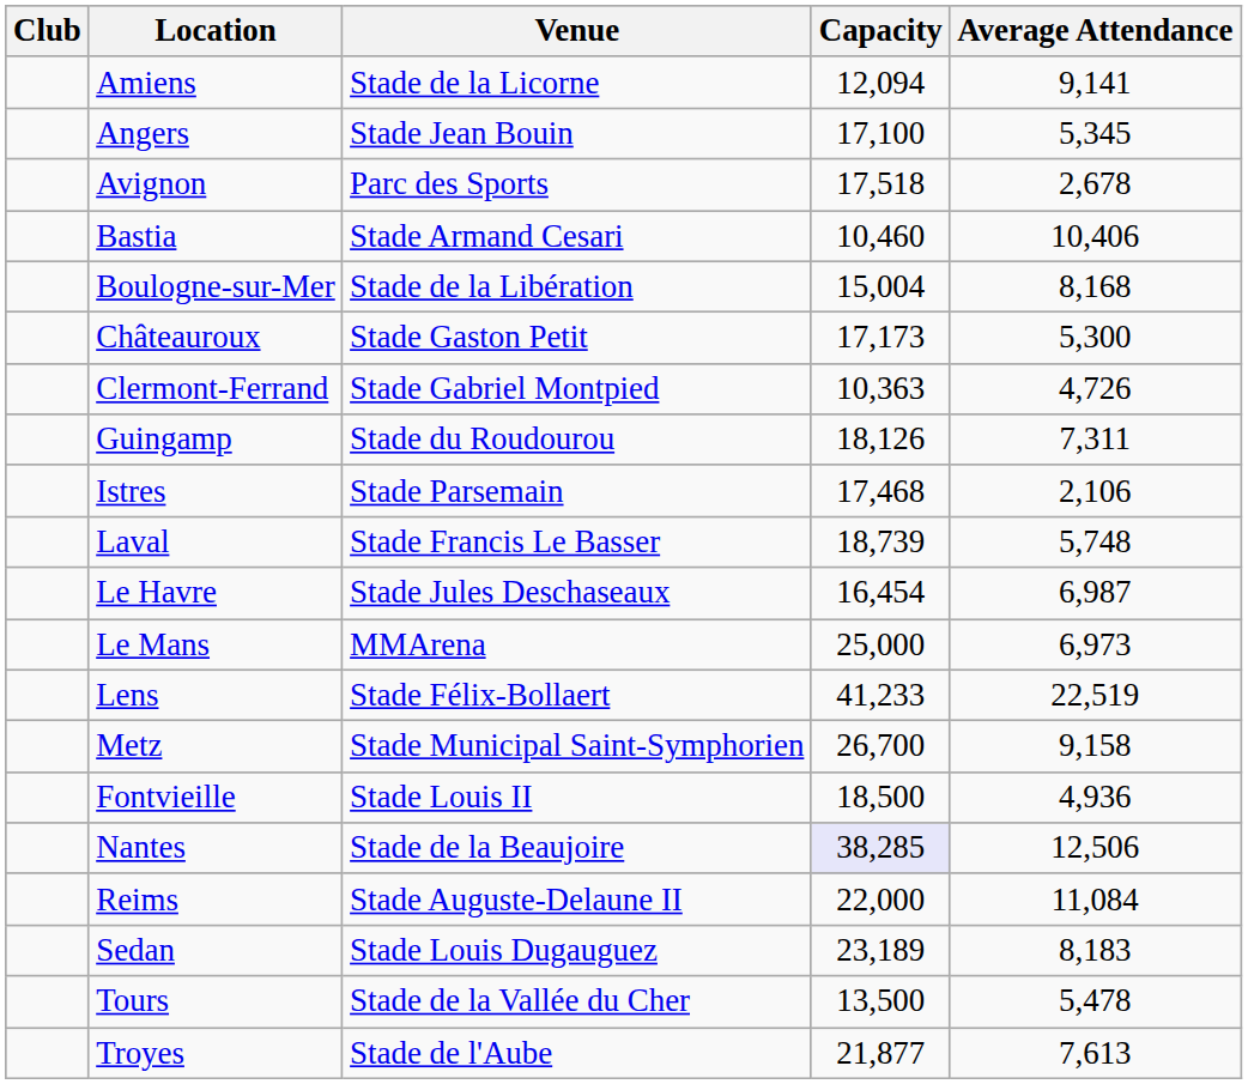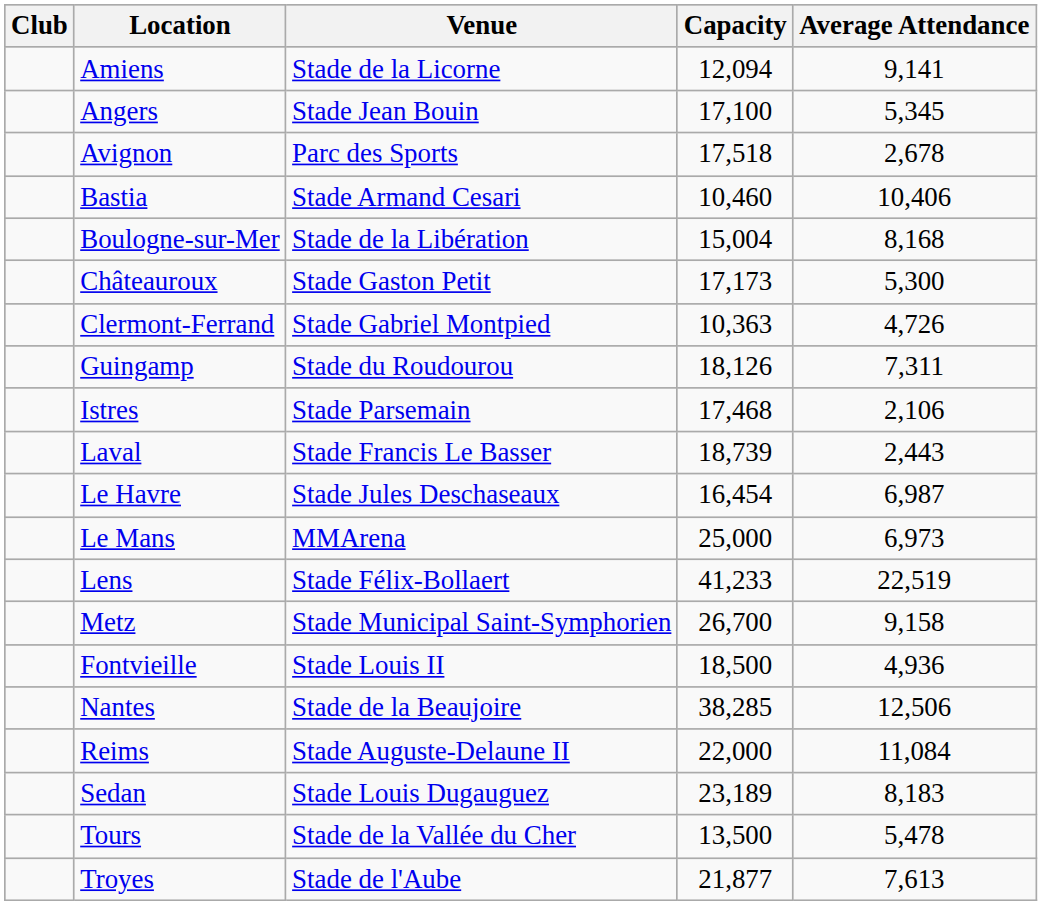 <table class="wikitable sortable">
 <tr>
 <th>Club</th>
 <th>Location</th>
 <th>Venue</th>
 <th>Capacity</th>
 <th>Average Attendance</th>
 </tr>
 <tr>
 <td></td>
 <td><a href='#'>Amiens</a></td>
 <td><a href='#'>Stade de la Licorne</a></td>
 <td align="center">12,094</td>
 <td align="center">9,141</td>
 </tr>
 <tr>
 <td></td>
 <td><a href='#'>Angers</a></td>
 <td><a href='#'>Stade Jean Bouin</a></td>
 <td align="center">17,100</td>
 <td align="center">5,345</td>
 </tr>
 <tr>
 <td></td>
 <td><a href='#'>Avignon</a></td>
 <td><a href='#'>Parc des Sports</a></td>
 <td align="center">17,518</td>
 <td align="center">2,678</td>
 </tr>
 <tr>
 <td></td>
 <td><a href='#'>Bastia</a></td>
 <td><a href='#'>Stade Armand Cesari</a></td>
 <td align="center">10,460</td>
 <td align="center">10,406</td>
 </tr>
 <tr>
 <td></td>
 <td><a href='#'>Boulogne-sur-Mer</a></td>
 <td><a href='#'>Stade de la Libération</a></td>
 <td align="center">15,004</td>
 <td align="center">8,168</td>
 </tr>
 <tr>
 <td></td>
 <td><a href='#'>Châteauroux</a></td>
 <td><a href='#'>Stade Gaston Petit</a></td>
 <td align="center">17,173</td>
 <td align="center">5,300</td>
 </tr>
 <tr>
 <td></td>
 <td><a href='#'>Clermont-Ferrand</a></td>
 <td><a href='#'>Stade Gabriel Montpied</a></td>
 <td align="center">10,363</td>
 <td align="center">4,726</td>
 </tr>
 <tr>
 <td></td>
 <td><a href='#'>Guingamp</a></td>
 <td><a href='#'>Stade du Roudourou</a></td>
 <td align="center">18,126</td>
 <td align="center">7,311</td>
 </tr>
 <tr>
 <td></td>
 <td><a href='#'>Istres</a></td>
 <td><a href='#'>Stade Parsemain</a></td>
 <td align="center">17,468</td>
 <td align="center">2,106</td>
 </tr>
 <tr>
 <td></td>
 <td><a href='#'>Laval</a></td>
 <td><a href='#'>Stade Francis Le Basser</a></td>
 <td align="center">18,739</td>
-<td align="center">5,748</td>
+<td align="center">2,443</td>
 </tr>
 <tr>
 <td></td>
 <td><a href='#'>Le Havre</a></td>
 <td><a href='#'>Stade Jules Deschaseaux</a></td>
 <td align="center">16,454</td>
 <td align="center">6,987</td>
 </tr>
 <tr>
 <td></td>
 <td><a href='#'>Le Mans</a></td>
 <td><a href='#'>MMArena</a></td>
 <td align="center">25,000</td>
 <td align="center">6,973</td>
 </tr>
 <tr>
 <td></td>
 <td><a href='#'>Lens</a></td>
 <td><a href='#'>Stade Félix-Bollaert</a></td>
 <td align="center">41,233</td>
 <td align="center">22,519</td>
 </tr>
 <tr>
 <td></td>
 <td><a href='#'>Metz</a></td>
 <td><a href='#'>Stade Municipal Saint-Symphorien</a></td>
 <td align="center">26,700</td>
 <td align="center">9,158</td>
 </tr>
 <tr>
 <td></td>
 <td><a href='#'>Fontvieille</a></td>
 <td><a href='#'>Stade Louis II</a></td>
 <td align="center">18,500</td>
 <td align="center">4,936</td>
 </tr>
 <tr>
 <td></td>
 <td><a href='#'>Nantes</a></td>
 <td><a href='#'>Stade de la Beaujoire</a></td>
-<td align="center" style="background: lavender;">38,285</td>
+<td align="center">38,285</td>
 <td align="center">12,506</td>
 </tr>
 <tr>
 <td></td>
 <td><a href='#'>Reims</a></td>
 <td><a href='#'>Stade Auguste-Delaune II</a></td>
 <td align="center">22,000</td>
 <td align="center">11,084</td>
 </tr>
 <tr>
 <td></td>
 <td><a href='#'>Sedan</a></td>
 <td><a href='#'>Stade Louis Dugauguez</a></td>
 <td align="center">23,189</td>
 <td align="center">8,183</td>
 </tr>
 <tr>
 <td></td>
 <td><a href='#'>Tours</a></td>
 <td><a href='#'>Stade de la Vallée du Cher</a></td>
 <td align="center">13,500</td>
 <td align="center">5,478</td>
 </tr>
 <tr>
 <td></td>
 <td><a href='#'>Troyes</a></td>
 <td><a href='#'>Stade de l'Aube</a></td>
 <td align="center">21,877</td>
 <td align="center">7,613</td>
 </tr>
 </table>
